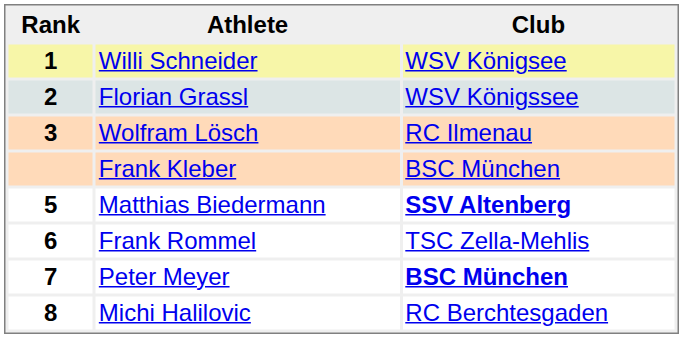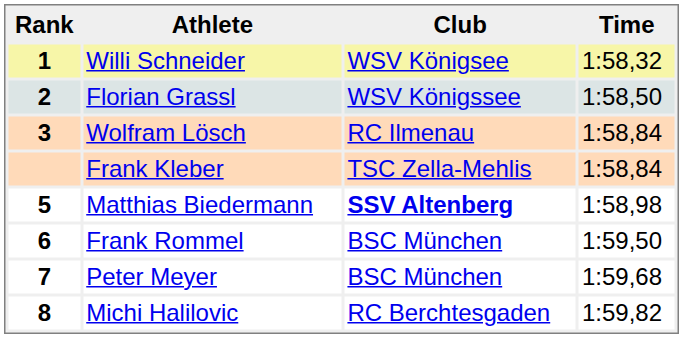 <table style="border:1px solid #808080; background-color:#EFEFEF;" cellspacing="2" cellpadding="2" width="450">
 <tr bgcolor="#EFEFEF">
 <th>Rank</th>
 <th>Athlete</th>
 <th>Club</th>
+<th>Time</th>
 </tr>
 <tr valign="top" bgcolor="#F7F6A8">
 <th>1</th>
 <td><a href='#'>Willi Schneider</a></td>
 <td><a href='#'>WSV Königsee</a></td>
+<td>1:58,32</td>
 </tr>
 <tr valign="top" bgcolor="#DCE5E5">
 <th>2</th>
 <td><a href='#'>Florian Grassl</a></td>
 <td><a href='#'>WSV Königssee</a></td>
+<td>1:58,50</td>
 </tr>
 <tr valign="top" bgcolor="#FFDAB9">
 <th>3</th>
 <td><a href='#'>Wolfram Lösch</a></td>
 <td><a href='#'>RC Ilmenau</a></td>
+<td>1:58,84</td>
 </tr>
 <tr valign="top" bgcolor="#FFDAB9">
 <th></th>
 <td><a href='#'>Frank Kleber</a></td>
-<td><a href='#'>BSC München</a></td>
+<td><a href='#'>TSC Zella-Mehlis</a></td>
+<td>1:58,84</td>
 </tr>
 <tr valign="top" bgcolor="#FFFFFF">
 <th>5</th>
 <td><a href='#'>Matthias Biedermann</a></td>
 <td><strong><a href='#'>SSV Altenberg</a></strong></td>
+<td>1:58,98</td>
 </tr>
 <tr valign="top" bgcolor="#FFFFFF">
 <th>6</th>
 <td><a href='#'>Frank Rommel</a></td>
-<td><a href='#'>TSC Zella-Mehlis</a></td>
+<td><a href='#'>BSC München</a></td>
+<td>1:59,50</td>
 </tr>
 <tr valign="top" bgcolor="#FFFFFF">
 <th>7</th>
 <td><a href='#'>Peter Meyer</a></td>
-<td><strong><a href='#'>BSC München</a></strong></td>
+<td><a href='#'>BSC München</a></td>
+<td>1:59,68</td>
 </tr>
 <tr valign="top" bgcolor="#FFFFFF">
 <th>8</th>
 <td><a href='#'>Michi Halilovic</a></td>
 <td><a href='#'>RC Berchtesgaden</a></td>
+<td>1:59,82</td>
 </tr>
 </table>
